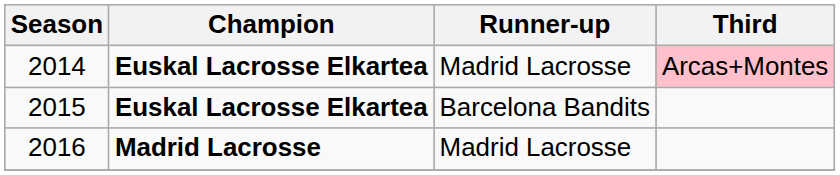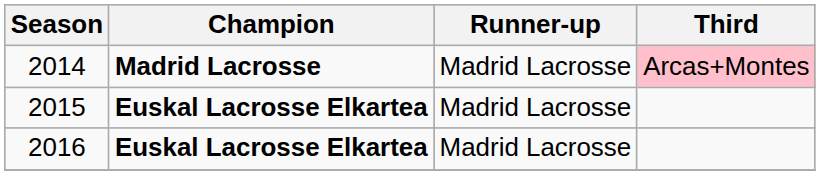 <table class="wikitable">
 <tr>
 <th>Season</th>
 <th>Champion</th>
 <th>Runner-up</th>
 <th>Third</th>
 </tr>
 <tr>
 <td align=center>2014</td>
-<td><strong>Euskal Lacrosse Elkartea</strong></td>
+<td><strong>Madrid Lacrosse</strong></td>
 <td>Madrid Lacrosse</td>
 <td style="background: pink;">Arcas+Montes</td>
 </tr>
 <tr>
 <td align=center>2015</td>
 <td><strong>Euskal Lacrosse Elkartea</strong></td>
-<td>Barcelona Bandits</td>
+<td>Madrid Lacrosse</td>
 <td></td>
 </tr>
 <tr>
 <td align=center>2016</td>
-<td><strong>Madrid Lacrosse</strong></td>
+<td><strong>Euskal Lacrosse Elkartea</strong></td>
 <td>Madrid Lacrosse</td>
 <td></td>
 </tr>
 <tr>
 </tr>
 </table>
